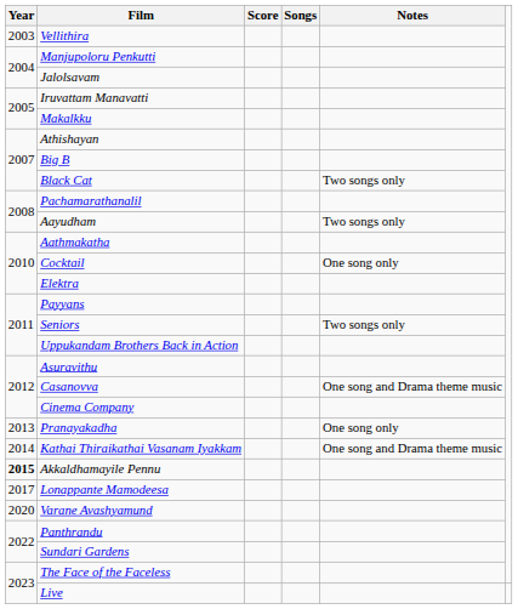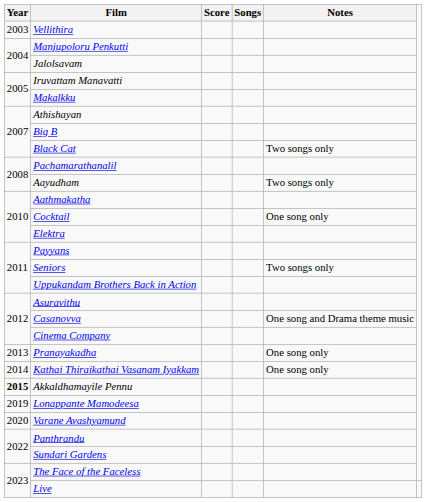 <table class="wikitable sortable">
 <tr>
 <th>Year</th>
 <th>Film</th>
 <th>Score</th>
 <th>Songs</th>
 <th class="unsortable">Notes</th>
 </tr>
 <tr>
 <td>2003</td>
 <td><em><a href='#'>Vellithira</a></em></td>
 <td></td>
 <td></td>
 <td></td>
 </tr>
 <tr>
 <td rowspan="2">2004</td>
 <td><em><a href='#'>Manjupoloru Penkutti</a></em></td>
 <td></td>
 <td></td>
 <td></td>
 </tr>
 <tr>
 <td><em>Jalolsavam</em></td>
 <td></td>
 <td></td>
 <td></td>
 </tr>
 <tr>
 <td rowspan="2">2005</td>
 <td><em>Iruvattam Manavatti</em></td>
 <td></td>
 <td></td>
 <td></td>
 </tr>
 <tr>
 <td><em><a href='#'>Makalkku</a></em></td>
 <td></td>
 <td></td>
 <td></td>
 </tr>
 <tr>
 <td rowspan="3">2007</td>
 <td><em>Athishayan</em></td>
 <td></td>
 <td></td>
 <td></td>
 </tr>
 <tr>
 <td><em><a href='#'>Big B</a></em></td>
 <td></td>
 <td></td>
 <td></td>
 </tr>
 <tr>
 <td><em><a href='#'>Black Cat</a></em></td>
 <td></td>
 <td></td>
 <td>Two songs only</td>
 </tr>
 <tr>
 <td rowspan="2">2008</td>
 <td><em><a href='#'>Pachamarathanalil</a></em></td>
 <td></td>
 <td></td>
 <td></td>
 </tr>
 <tr>
 <td><em>Aayudham</em></td>
 <td></td>
 <td></td>
 <td>Two songs only</td>
 </tr>
 <tr>
 <td rowspan="3">2010</td>
 <td><em><a href='#'>Aathmakatha</a></em></td>
 <td></td>
 <td></td>
 <td></td>
 </tr>
 <tr>
 <td><em><a href='#'>Cocktail</a></em></td>
 <td></td>
 <td></td>
 <td>One song only</td>
 </tr>
 <tr>
 <td><em><a href='#'>Elektra</a></em></td>
 <td></td>
 <td></td>
 <td></td>
 </tr>
 <tr>
 <td rowspan="3">2011</td>
 <td><em><a href='#'>Payyans</a></em></td>
 <td></td>
 <td></td>
 <td></td>
 </tr>
 <tr>
 <td><em><a href='#'>Seniors</a></em></td>
 <td></td>
 <td></td>
 <td>Two songs only</td>
 </tr>
 <tr>
 <td><em><a href='#'>Uppukandam Brothers Back in Action</a></em></td>
 <td></td>
 <td></td>
 <td></td>
 </tr>
 <tr>
 <td rowspan="3">2012</td>
 <td><em><a href='#'>Asuravithu</a></em></td>
 <td></td>
 <td></td>
 <td></td>
 </tr>
 <tr>
 <td><em><a href='#'>Casanovva</a></em></td>
 <td></td>
 <td></td>
 <td>One song and Drama theme music</td>
 </tr>
 <tr>
 <td><em><a href='#'>Cinema Company</a></em></td>
 <td></td>
 <td></td>
 <td></td>
 </tr>
 <tr>
 <td>2013</td>
 <td><em><a href='#'>Pranayakadha</a></em></td>
 <td></td>
 <td></td>
 <td>One song only</td>
 </tr>
 <tr>
 <td>2014</td>
 <td><em><a href='#'>Kathai Thiraikathai Vasanam Iyakkam</a></em></td>
 <td></td>
 <td></td>
-<td>One song and Drama theme music</td>
+<td>One song only</td>
 </tr>
 <tr>
 <td><strong>2015</strong></td>
 <td><em>Akkaldhamayile Pennu</em></td>
 <td></td>
 <td></td>
 <td></td>
 </tr>
 <tr>
-<td>2017</td>
+<td>2019</td>
 <td><em><a href='#'>Lonappante Mamodeesa</a></em></td>
 <td></td>
 <td></td>
 <td></td>
 </tr>
 <tr>
 <td>2020</td>
 <td><em><a href='#'>Varane Avashyamund</a></em></td>
 <td></td>
 <td></td>
 <td></td>
 </tr>
 <tr>
 <td rowspan="2">2022</td>
 <td><em><a href='#'>Panthrandu</a></em></td>
 <td></td>
 <td></td>
 <td></td>
 </tr>
 <tr>
 <td><em><a href='#'>Sundari Gardens</a></em></td>
 <td></td>
 <td></td>
 <td></td>
 </tr>
 <tr>
 <td rowspan="2">2023</td>
 <td><em><a href='#'>The Face of the Faceless</a></em></td>
 <td></td>
 <td></td>
 <td></td>
 </tr>
 <tr>
 <td><em><a href='#'>Live</a></em></td>
 <td></td>
 <td></td>
 <td></td>
 <td></td>
 </tr>
 </table>
